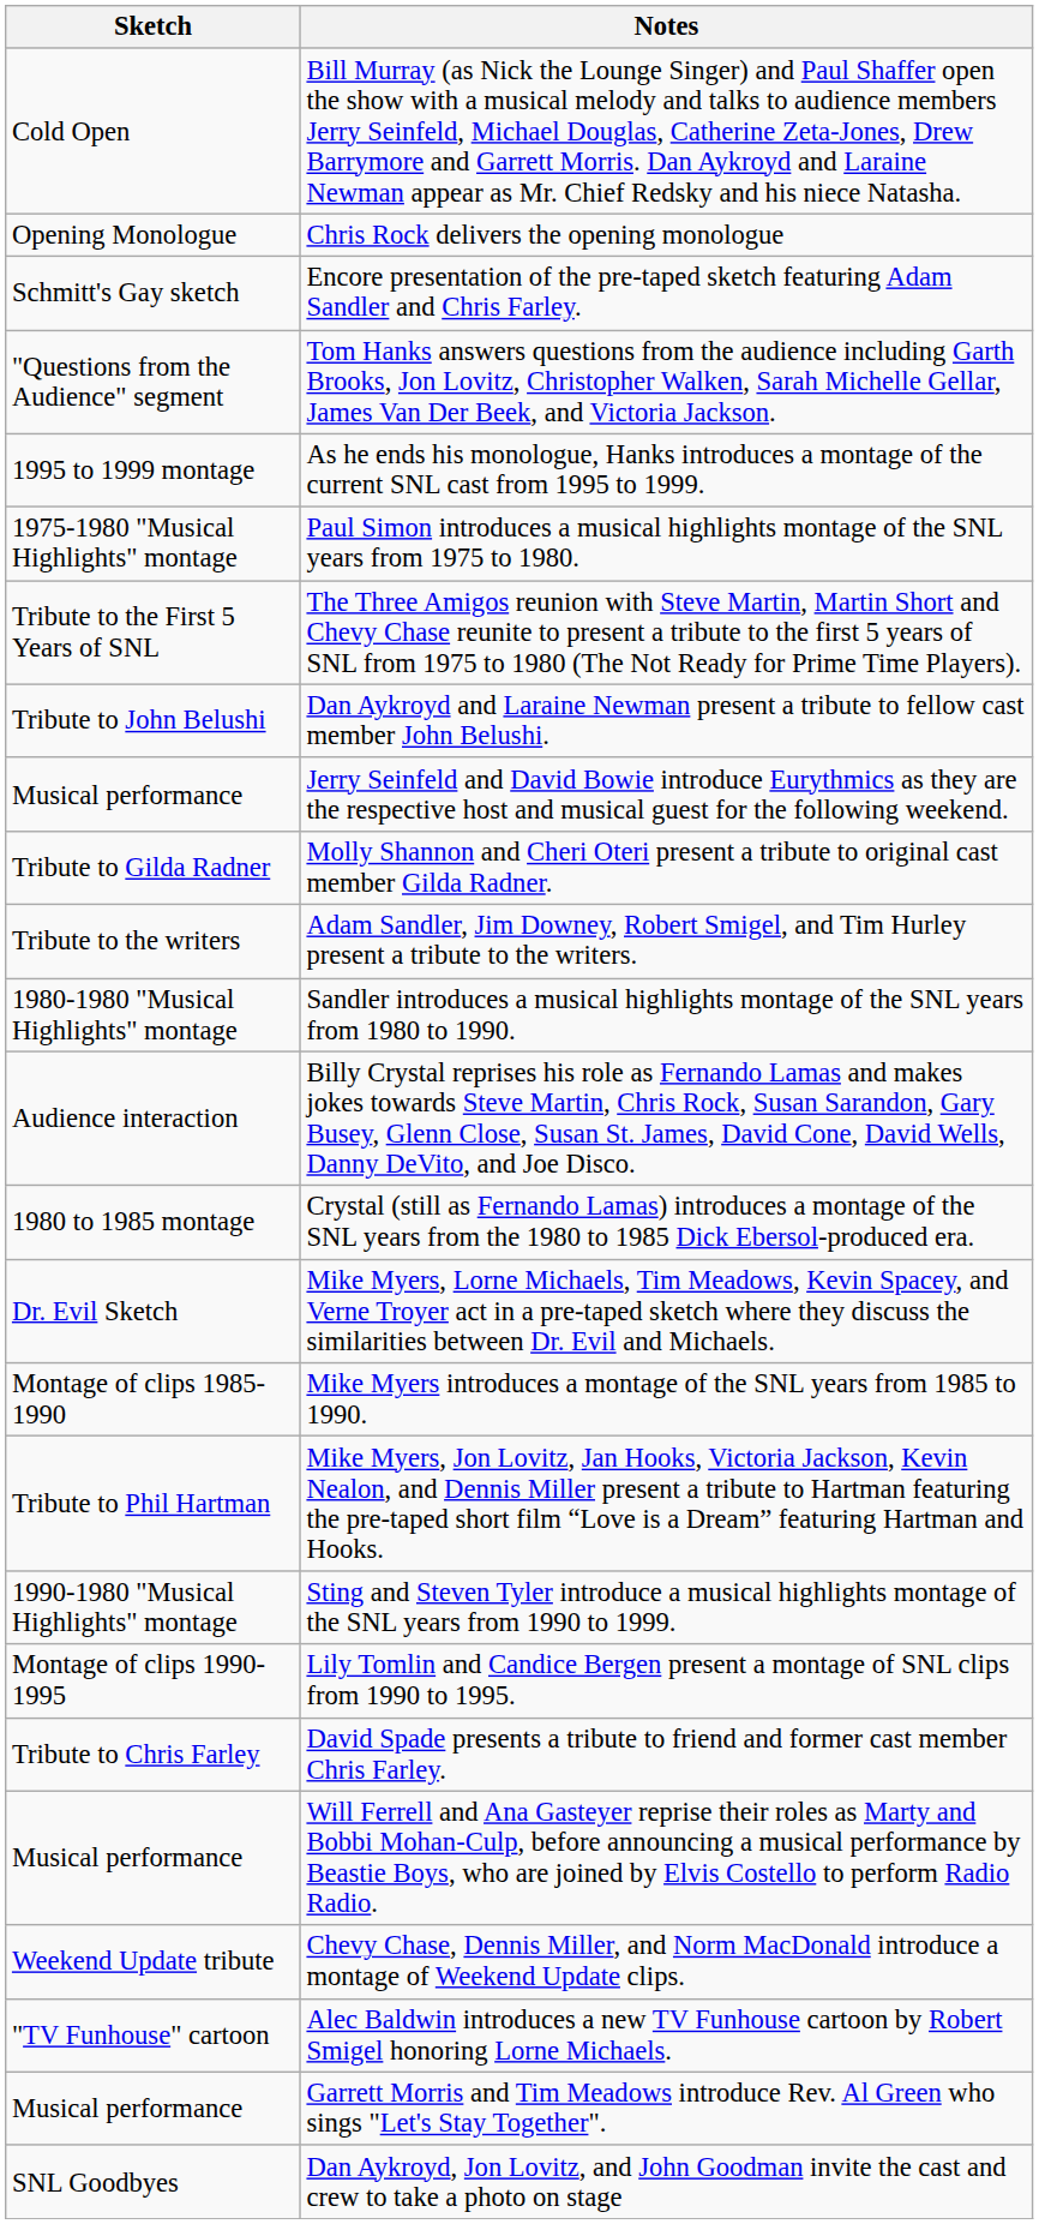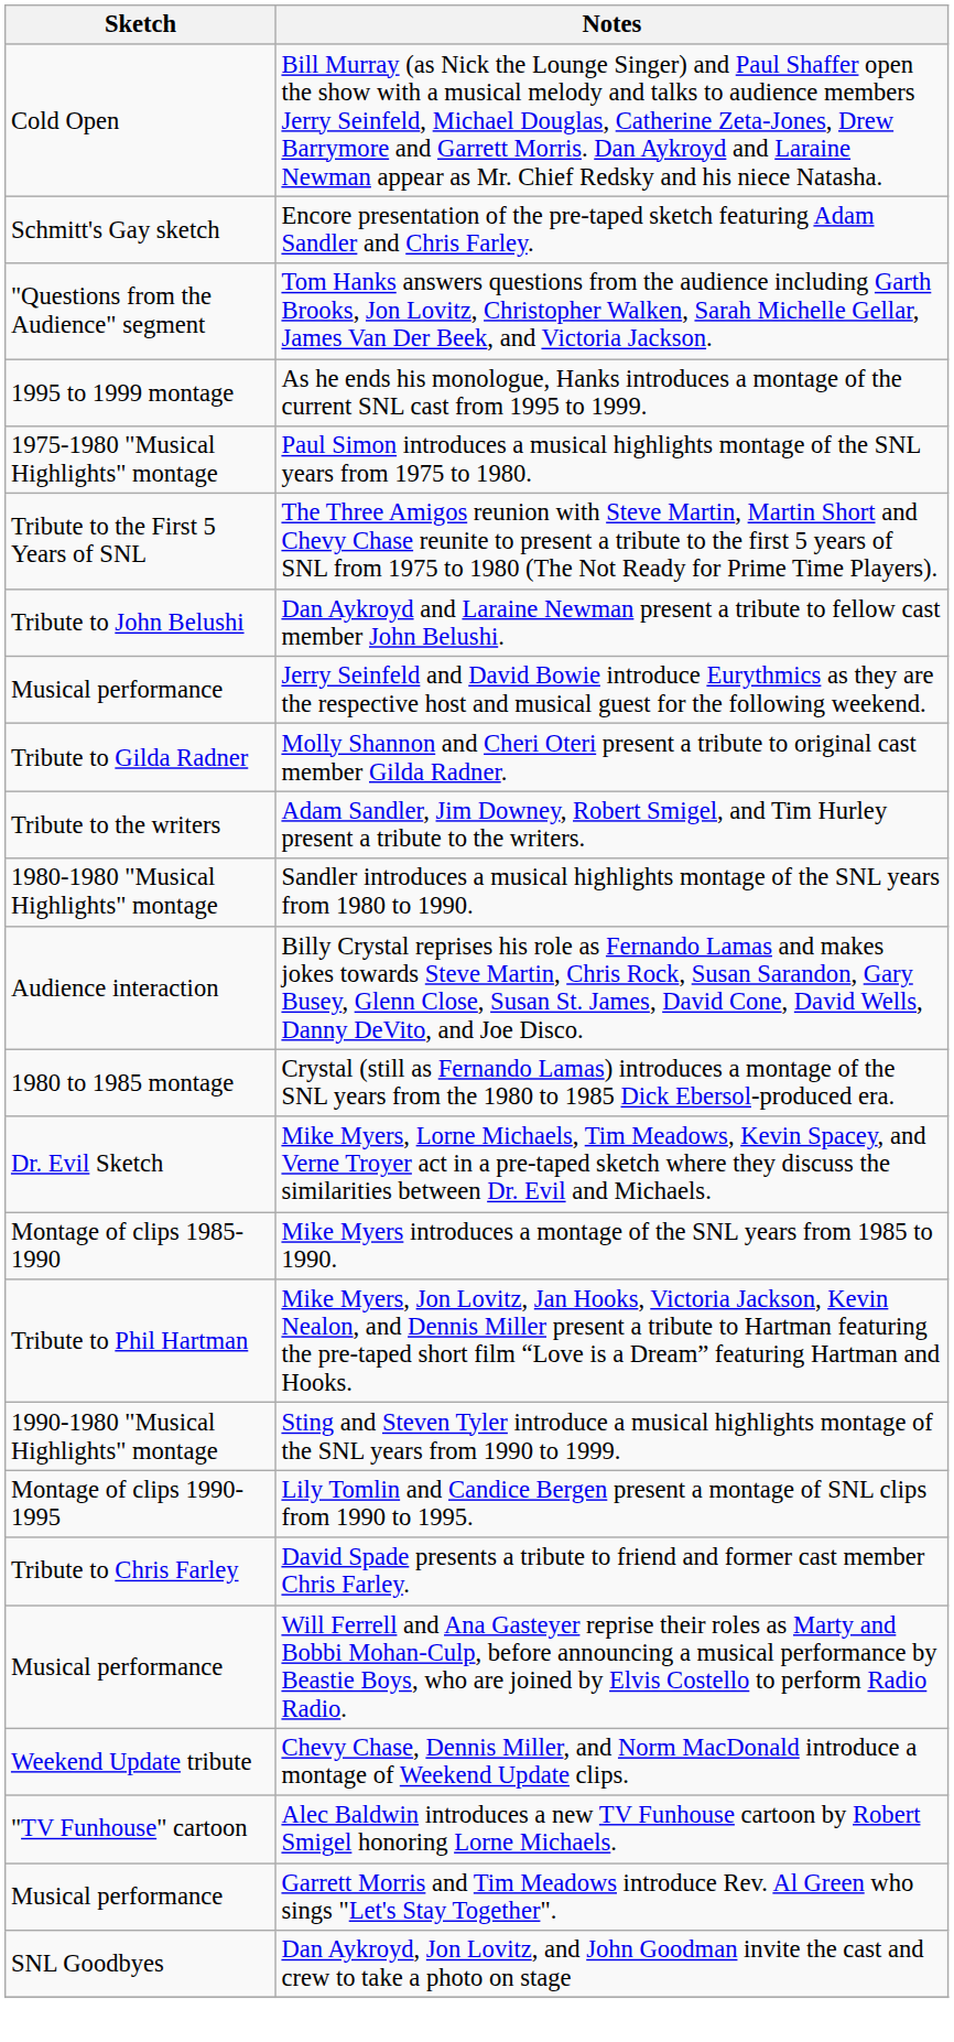 <table class="wikitable">
 <tr>
 <th scope="col" style="width:20em;">Sketch</th>
 <th scope="col" style="width:65em;">Notes</th>
 </tr>
 <tr>
 <td>Cold Open</td>
 <td><a href='#'>Bill Murray</a> (as Nick the Lounge Singer) and <a href='#'>Paul Shaffer</a> open the show with a musical melody and talks to audience members <a href='#'>Jerry Seinfeld</a>, <a href='#'>Michael Douglas</a>, <a href='#'>Catherine Zeta-Jones</a>, <a href='#'>Drew Barrymore</a> and <a href='#'>Garrett Morris</a>. <a href='#'>Dan Aykroyd</a> and <a href='#'>Laraine Newman</a> appear as Mr. Chief Redsky and his niece Natasha.</td>
-</tr>
-<tr>
-<td>Opening Monologue</td>
-<td><a href='#'>Chris Rock</a> delivers the opening monologue</td>
 </tr>
 <tr>
 <td>Schmitt's Gay sketch</td>
 <td>Encore presentation of the pre-taped sketch featuring <a href='#'>Adam Sandler</a> and <a href='#'>Chris Farley</a>.</td>
 </tr>
 <tr>
 <td>"Questions from the Audience" segment</td>
 <td><a href='#'>Tom Hanks</a> answers questions from the audience including <a href='#'>Garth Brooks</a>, <a href='#'>Jon Lovitz</a>, <a href='#'>Christopher Walken</a>, <a href='#'>Sarah Michelle Gellar</a>, <a href='#'>James Van Der Beek</a>, and <a href='#'>Victoria Jackson</a>.</td>
 </tr>
 <tr>
 <td>1995 to 1999 montage</td>
 <td>As he ends his monologue, Hanks introduces a montage of the current SNL cast from 1995 to 1999.</td>
 </tr>
 <tr>
 <td>1975-1980 "Musical Highlights" montage</td>
 <td><a href='#'>Paul Simon</a> introduces a musical highlights montage of the SNL years from 1975 to 1980.</td>
 </tr>
 <tr>
 <td>Tribute to the First 5 Years of SNL</td>
 <td><a href='#'>The Three Amigos</a> reunion with <a href='#'>Steve Martin</a>, <a href='#'>Martin Short</a> and <a href='#'>Chevy Chase</a> reunite to present a tribute to the first 5 years of SNL from 1975 to 1980 (The Not Ready for Prime Time Players).</td>
 </tr>
 <tr>
 <td>Tribute to <a href='#'>John Belushi</a></td>
 <td><a href='#'>Dan Aykroyd</a> and <a href='#'>Laraine Newman</a> present a tribute to fellow cast member <a href='#'>John Belushi</a>.</td>
 </tr>
 <tr>
 <td>Musical performance</td>
 <td><a href='#'>Jerry Seinfeld</a> and <a href='#'>David Bowie</a> introduce <a href='#'>Eurythmics</a> as they are the respective host and musical guest for the following weekend.</td>
 </tr>
 <tr>
 <td>Tribute to <a href='#'>Gilda Radner</a></td>
 <td><a href='#'>Molly Shannon</a> and <a href='#'>Cheri Oteri</a> present a tribute to original cast member <a href='#'>Gilda Radner</a>.</td>
 </tr>
 <tr>
 <td>Tribute to the writers</td>
 <td><a href='#'>Adam Sandler</a>, <a href='#'>Jim Downey</a>, <a href='#'>Robert Smigel</a>, and Tim Hurley present a tribute to the writers.</td>
 </tr>
 <tr>
 <td>1980-1980 "Musical Highlights" montage</td>
 <td>Sandler introduces a musical highlights montage of the SNL years from 1980 to 1990.</td>
 </tr>
 <tr>
 <td>Audience interaction</td>
 <td>Billy Crystal reprises his role as <a href='#'>Fernando Lamas</a> and makes jokes towards <a href='#'>Steve Martin</a>, <a href='#'>Chris Rock</a>, <a href='#'>Susan Sarandon</a>, <a href='#'>Gary Busey</a>, <a href='#'>Glenn Close</a>, <a href='#'>Susan St. James</a>, <a href='#'>David Cone</a>, <a href='#'>David Wells</a>, <a href='#'>Danny DeVito</a>, and Joe Disco.</td>
 </tr>
 <tr>
 <td>1980 to 1985 montage</td>
 <td>Crystal (still as <a href='#'>Fernando Lamas</a>) introduces  a montage of the SNL years from the 1980 to 1985 <a href='#'>Dick Ebersol</a>-produced era.</td>
 </tr>
 <tr>
 <td><a href='#'>Dr. Evil</a> Sketch</td>
 <td><a href='#'>Mike Myers</a>, <a href='#'>Lorne Michaels</a>, <a href='#'>Tim Meadows</a>, <a href='#'>Kevin Spacey</a>, and <a href='#'>Verne Troyer</a> act in a pre-taped sketch where they discuss the similarities between <a href='#'>Dr. Evil</a> and Michaels.</td>
 </tr>
 <tr>
 <td>Montage of clips 1985-1990</td>
 <td><a href='#'>Mike Myers</a> introduces a montage of the SNL years from 1985 to 1990.</td>
 </tr>
 <tr>
 <td>Tribute to <a href='#'>Phil Hartman</a></td>
 <td><a href='#'>Mike Myers</a>, <a href='#'>Jon Lovitz</a>, <a href='#'>Jan Hooks</a>, <a href='#'>Victoria Jackson</a>, <a href='#'>Kevin Nealon</a>, and <a href='#'>Dennis Miller</a> present a tribute to Hartman featuring the pre-taped short film “Love is a Dream” featuring Hartman and Hooks.</td>
 </tr>
 <tr>
 <td>1990-1980 "Musical Highlights" montage</td>
 <td><a href='#'>Sting</a> and <a href='#'>Steven Tyler</a> introduce a musical highlights montage of the SNL years from 1990 to 1999.</td>
 </tr>
 <tr>
 <td>Montage of clips 1990-1995</td>
 <td><a href='#'>Lily Tomlin</a> and <a href='#'>Candice Bergen</a> present a montage of SNL clips from 1990 to 1995.</td>
 </tr>
 <tr>
 <td>Tribute to <a href='#'>Chris Farley</a></td>
 <td><a href='#'>David Spade</a> presents a tribute to friend and former cast member <a href='#'>Chris Farley</a>.</td>
 </tr>
 <tr>
 <td>Musical performance</td>
 <td><a href='#'>Will Ferrell</a> and <a href='#'>Ana Gasteyer</a> reprise their roles as <a href='#'>Marty and Bobbi Mohan-Culp</a>, before announcing a musical performance by <a href='#'>Beastie Boys</a>, who are joined by <a href='#'>Elvis Costello</a> to perform <a href='#'>Radio Radio</a>.</td>
 </tr>
 <tr>
 <td><a href='#'>Weekend Update</a> tribute</td>
 <td><a href='#'>Chevy Chase</a>, <a href='#'>Dennis Miller</a>, and <a href='#'>Norm MacDonald</a> introduce a montage of <a href='#'>Weekend Update</a> clips.</td>
 </tr>
 <tr>
 <td>"<a href='#'>TV Funhouse</a>" cartoon</td>
 <td><a href='#'>Alec Baldwin</a> introduces a new <a href='#'>TV Funhouse</a> cartoon by <a href='#'>Robert Smigel</a> honoring <a href='#'>Lorne Michaels</a>.</td>
 </tr>
 <tr>
 <td>Musical performance</td>
 <td><a href='#'>Garrett Morris</a> and <a href='#'>Tim Meadows</a> introduce Rev. <a href='#'>Al Green</a> who sings "<a href='#'>Let's Stay Together</a>".</td>
 </tr>
 <tr>
 <td>SNL Goodbyes</td>
 <td><a href='#'>Dan Aykroyd</a>, <a href='#'>Jon Lovitz</a>, and <a href='#'>John Goodman</a> invite the cast and crew to take a photo on stage</td>
 </tr>
 <tr>
 </tr>
 </table>
